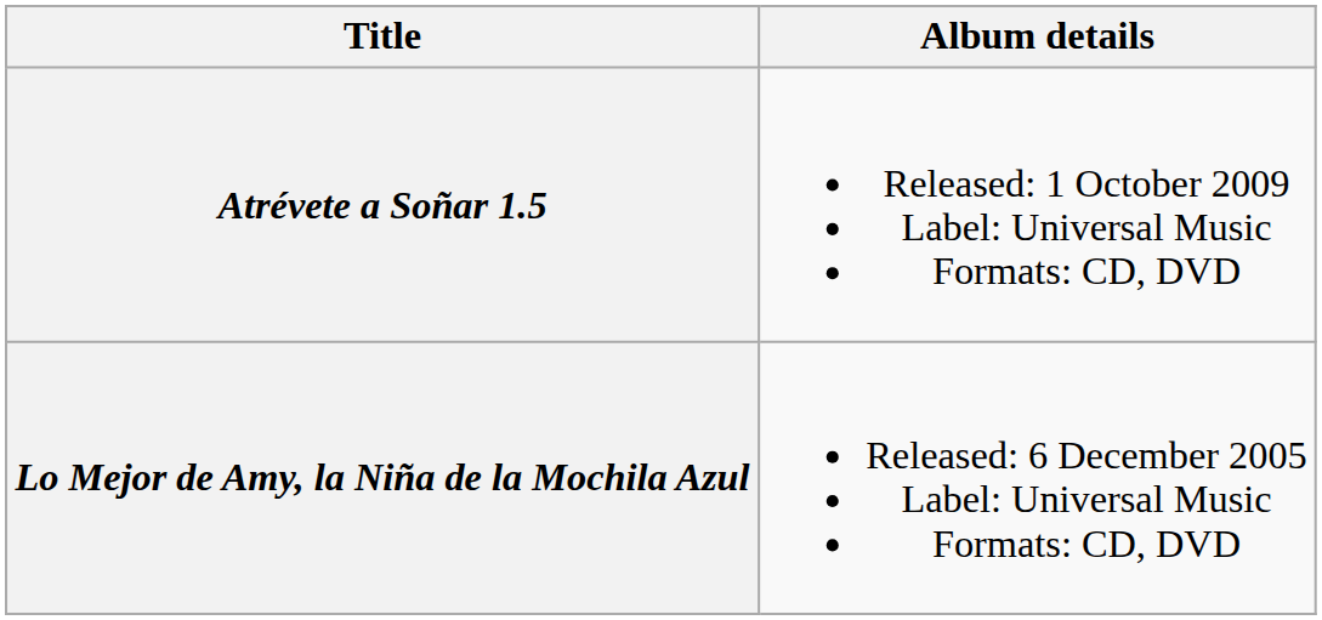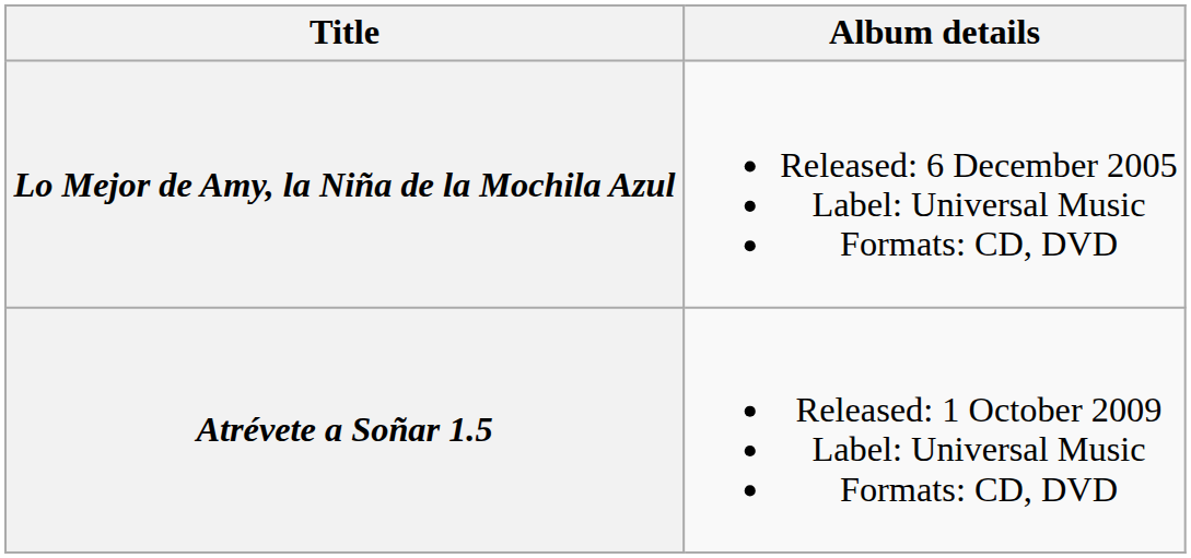 <table class="wikitable plainrowheaders" style="text-align:center;">
 <tr>
 <th>Title</th>
 <th>Album details</th>
 </tr>
 <tr>
+<th scope="row"><em>Lo Mejor de Amy, la Niña de la Mochila Azul</em></th>
+<td><br><ul><li>Released: 6 December 2005</li><li>Label: Universal Music</li><li>Formats: CD, DVD</li></ul></td>
+</tr>
+<tr>
 <th scope="row"><em>Atrévete a Soñar 1.5</em></th>
 <td><br><ul><li>Released: 1 October 2009</li><li>Label: Universal Music</li><li>Formats: CD, DVD</li></ul></td>
 </tr>
-<tr>
-<th scope="row"><em>Lo Mejor de Amy, la Niña de la Mochila Azul</em></th>
-<td><br><ul><li>Released: 6 December 2005</li><li>Label: Universal Music</li><li>Formats: CD, DVD</li></ul></td>
-</tr>
 </table>
